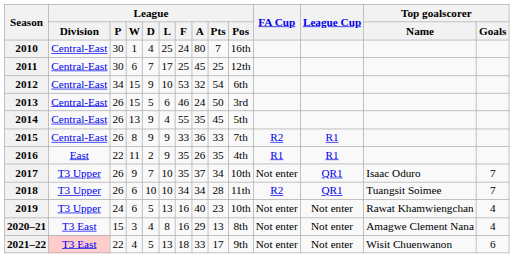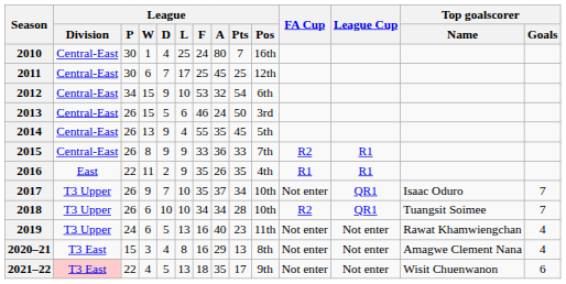 <table class="wikitable" style="text-align: center">
 <tr>
 <th rowspan=2>Season</th>
 <th colspan=9>League</th>
 <th rowspan=2><a href='#'>FA Cup</a></th>
 <th rowspan=2><a href='#'>League Cup</a></th>
 <th colspan=2>Top goalscorer</th>
 </tr>
 <tr>
 <th>Division</th>
 <th>P</th>
 <th>W</th>
 <th>D</th>
 <th>L</th>
 <th>F</th>
 <th>A</th>
 <th>Pts</th>
 <th>Pos</th>
 <th>Name</th>
 <th>Goals</th>
 </tr>
 <tr>
 <th>2010</th>
 <td><a href='#'>Central-East</a></td>
 <td>30</td>
 <td>1</td>
 <td>4</td>
 <td>25</td>
 <td>24</td>
 <td>80</td>
 <td>7</td>
 <td>16th</td>
 <td></td>
 <td></td>
 <td></td>
 <td></td>
 </tr>
 <tr>
 <th>2011</th>
 <td><a href='#'>Central-East</a></td>
 <td>30</td>
 <td>6</td>
 <td>7</td>
 <td>17</td>
 <td>25</td>
 <td>45</td>
 <td>25</td>
 <td>12th</td>
 <td></td>
 <td></td>
 <td></td>
 <td></td>
 </tr>
 <tr>
 <th>2012</th>
 <td><a href='#'>Central-East</a></td>
 <td>34</td>
 <td>15</td>
 <td>9</td>
 <td>10</td>
 <td>53</td>
 <td>32</td>
 <td>54</td>
 <td>6th</td>
 <td></td>
 <td></td>
 <td></td>
 <td></td>
 </tr>
 <tr>
 <th>2013</th>
 <td><a href='#'>Central-East</a></td>
 <td>26</td>
 <td>15</td>
 <td>5</td>
 <td>6</td>
 <td>46</td>
 <td>24</td>
 <td>50</td>
 <td>3rd</td>
 <td></td>
 <td></td>
 <td></td>
 <td></td>
 </tr>
 <tr>
 <th>2014</th>
 <td><a href='#'>Central-East</a></td>
 <td>26</td>
 <td>13</td>
 <td>9</td>
 <td>4</td>
 <td>55</td>
 <td>35</td>
 <td>45</td>
 <td>5th</td>
 <td></td>
 <td></td>
 <td></td>
 <td></td>
 </tr>
 <tr>
 <th>2015</th>
 <td><a href='#'>Central-East</a></td>
 <td>26</td>
 <td>8</td>
 <td>9</td>
 <td>9</td>
 <td>33</td>
 <td>36</td>
 <td>33</td>
 <td>7th</td>
 <td><a href='#'>R2</a></td>
 <td><a href='#'>R1</a></td>
 <td></td>
 <td></td>
 </tr>
 <tr>
 <th>2016</th>
 <td><a href='#'>East</a></td>
 <td>22</td>
 <td>11</td>
 <td>2</td>
 <td>9</td>
 <td>35</td>
 <td>26</td>
 <td>35</td>
 <td>4th</td>
 <td><a href='#'>R1</a></td>
 <td><a href='#'>R1</a></td>
 <td></td>
 <td></td>
 </tr>
 <tr>
 <th>2017</th>
 <td><a href='#'>T3 Upper</a></td>
 <td>26</td>
 <td>9</td>
 <td>7</td>
 <td>10</td>
 <td>35</td>
 <td>37</td>
 <td>34</td>
 <td>10th</td>
 <td>Not enter</td>
 <td><a href='#'>QR1</a></td>
 <td align="left"> Isaac Oduro</td>
 <td>7</td>
 </tr>
 <tr>
 <th>2018</th>
 <td><a href='#'>T3 Upper</a></td>
 <td>26</td>
 <td>6</td>
 <td>10</td>
 <td>10</td>
 <td>34</td>
 <td>34</td>
 <td>28</td>
-<td>11th</td>
+<td>10th</td>
 <td><a href='#'>R2</a></td>
 <td><a href='#'>QR1</a></td>
 <td align="left"> Tuangsit Soimee</td>
 <td>7</td>
 </tr>
 <tr>
 <th>2019</th>
 <td><a href='#'>T3 Upper</a></td>
 <td>24</td>
 <td>6</td>
 <td>5</td>
 <td>13</td>
 <td>16</td>
 <td>40</td>
 <td>23</td>
-<td>10th</td>
+<td>11th</td>
 <td>Not enter</td>
 <td>Not enter</td>
 <td align="left"> Rawat Khamwiengchan</td>
 <td>4</td>
 </tr>
 <tr>
 <th>2020–21</th>
 <td><a href='#'>T3 East</a></td>
 <td>15</td>
 <td>3</td>
 <td>4</td>
 <td>8</td>
 <td>16</td>
 <td>29</td>
 <td>13</td>
 <td>8th</td>
 <td>Not enter</td>
 <td>Not enter</td>
 <td align="left"> Amagwe Clement Nana</td>
 <td>4</td>
 </tr>
 <tr>
 <th>2021–22</th>
 <td bgcolor="#FFCCCC"><a href='#'>T3 East</a></td>
 <td>22</td>
 <td>4</td>
 <td>5</td>
 <td>13</td>
 <td>18</td>
-<td>33</td>
+<td>35</td>
 <td>17</td>
 <td>9th</td>
 <td>Not enter</td>
 <td>Not enter</td>
 <td align="left"> Wisit Chuenwanon</td>
 <td>6</td>
 </tr>
 </table>
